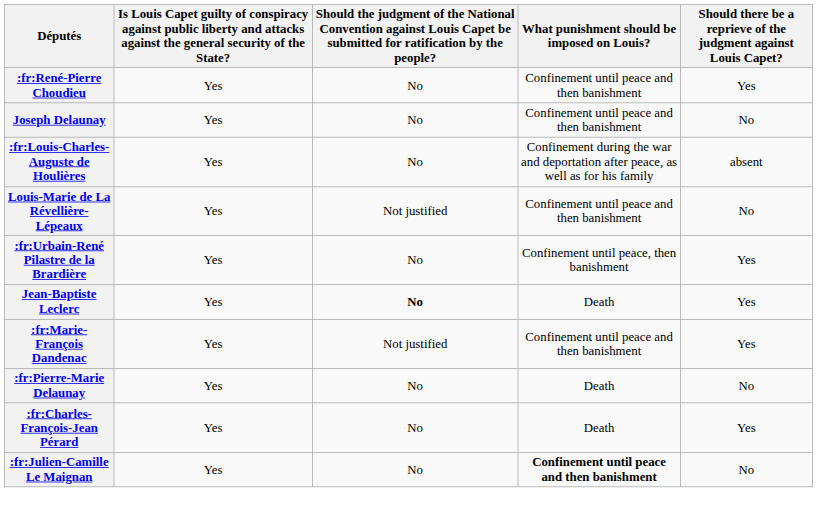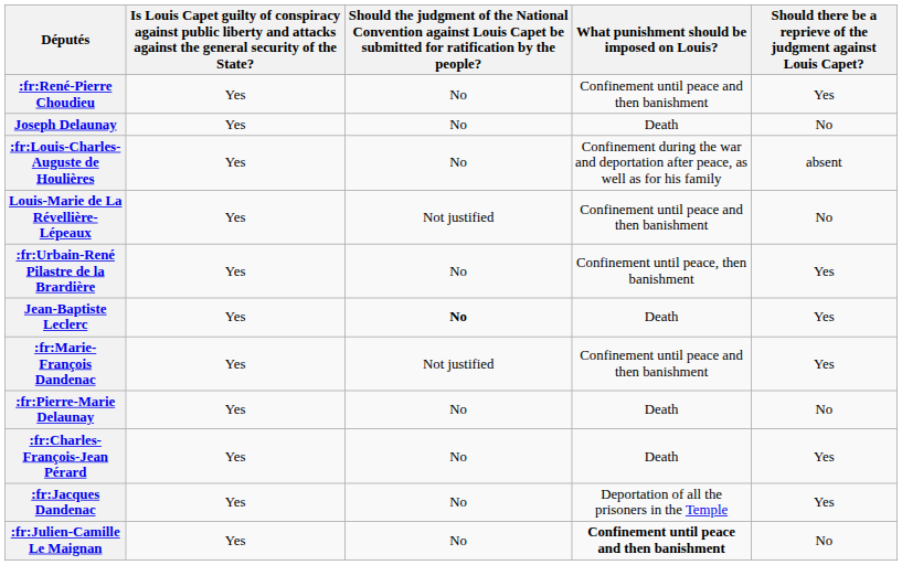 <table class="wikitable sortable" style="text-align:center; width:80%;">
 <tr>
 <th scope=col>Députés</th>
 <th scope=col>Is Louis Capet guilty of conspiracy against public liberty and attacks against the general security of the State?</th>
 <th scope=col>Should the judgment of the National Convention against Louis Capet be submitted for ratification by the people?</th>
 <th scope=col>What punishment should be imposed on Louis?</th>
 <th scope=col>Should there be a reprieve of the judgment against Louis Capet?</th>
 </tr>
 <tr>
 <th scope=row><a href='#'>:fr:René-Pierre Choudieu</a></th>
 <td>Yes</td>
 <td>No</td>
 <td>Confinement until peace and then banishment</td>
 <td>Yes</td>
 </tr>
 <tr>
 <th scope=row><a href='#'>Joseph Delaunay</a></th>
 <td>Yes</td>
 <td>No</td>
-<td>Confinement until peace and then banishment</td>
+<td>Death</td>
 <td>No</td>
 </tr>
 <tr>
 <th scope=row><a href='#'>:fr:Louis-Charles-Auguste de Houlières</a></th>
 <td>Yes</td>
 <td>No</td>
 <td>Confinement during the war and deportation after peace, as well as for his family</td>
 <td>absent</td>
 </tr>
 <tr>
 <th scope=row><a href='#'>Louis-Marie de La Révellière-Lépeaux</a></th>
 <td>Yes</td>
 <td>Not justified</td>
 <td>Confinement until peace and then banishment</td>
 <td>No</td>
 </tr>
 <tr>
 <th scope=row><a href='#'>:fr:Urbain-René Pilastre de la Brardière</a></th>
 <td>Yes</td>
 <td>No</td>
 <td>Confinement until peace, then banishment</td>
 <td>Yes</td>
 </tr>
 <tr>
 <th scope=row><a href='#'>Jean-Baptiste Leclerc</a></th>
 <td>Yes</td>
 <td><strong>No</strong></td>
 <td>Death</td>
 <td>Yes</td>
 </tr>
 <tr>
 <th scope=row><a href='#'>:fr:Marie-François Dandenac</a></th>
 <td>Yes</td>
 <td>Not justified</td>
 <td>Confinement until peace and then banishment</td>
 <td>Yes</td>
 </tr>
 <tr>
 <th scope=row><a href='#'>:fr:Pierre-Marie Delaunay</a></th>
 <td>Yes</td>
 <td>No</td>
 <td>Death</td>
 <td>No</td>
 </tr>
 <tr>
 <th scope=row><a href='#'>:fr:Charles-François-Jean Pérard</a></th>
 <td>Yes</td>
 <td>No</td>
 <td>Death</td>
 <td>Yes</td>
 </tr>
 <tr>
+<th scope=row><a href='#'>:fr:Jacques Dandenac</a></th>
+<td>Yes</td>
+<td>No</td>
+<td>Deportation of all the prisoners in the <a href='#'>Temple</a></td>
+<td>Yes</td>
+</tr>
+<tr>
 <th scope=row><a href='#'>:fr:Julien-Camille Le Maignan</a></th>
 <td>Yes</td>
 <td>No</td>
 <td><strong>Confinement until peace and then banishment</strong></td>
 <td>No</td>
 </tr>
 </table>
